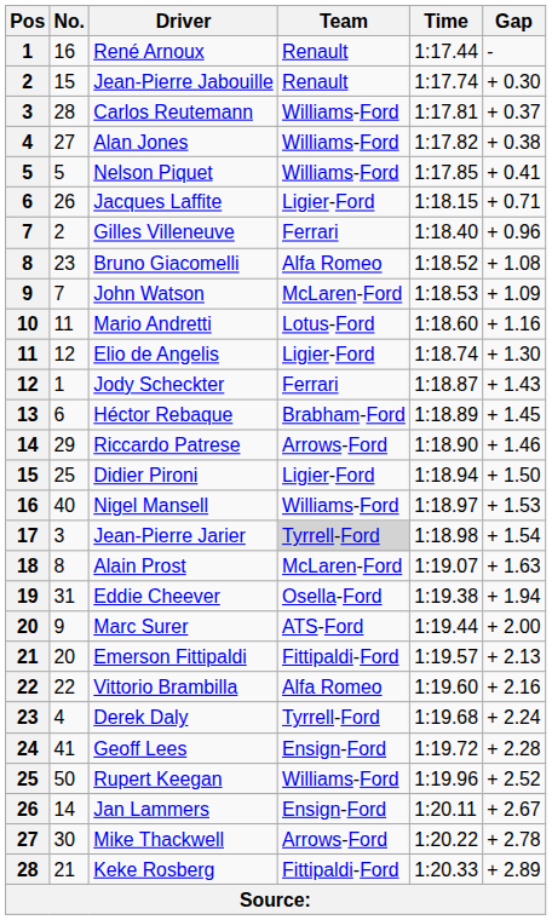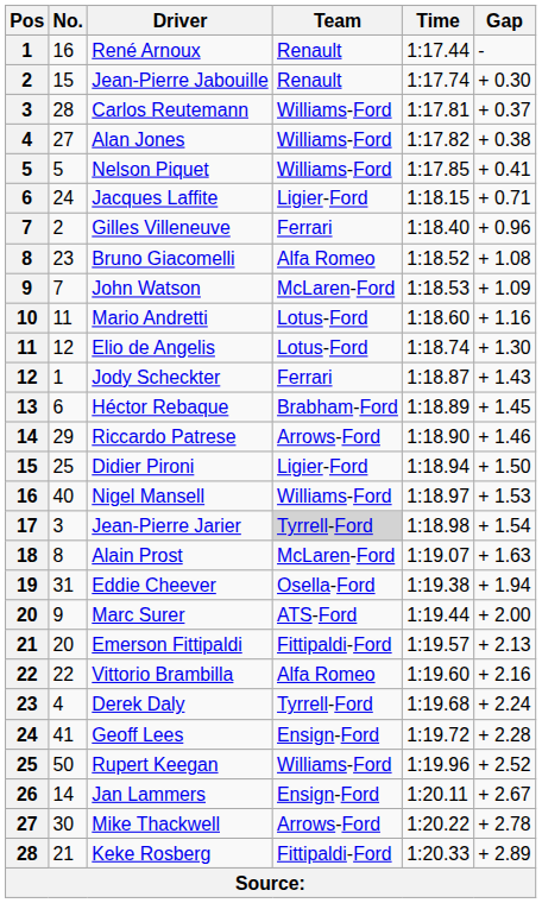 <table class="wikitable sortable" style="font-size: 95%;">
 <tr>
 <th>Pos</th>
 <th>No.</th>
 <th>Driver</th>
 <th>Team</th>
 <th>Time</th>
 <th>Gap</th>
 </tr>
 <tr>
 <th>1</th>
 <td>16</td>
 <td> <a href='#'>René Arnoux</a></td>
 <td><a href='#'>Renault</a></td>
 <td>1:17.44</td>
 <td>-</td>
 </tr>
 <tr>
 <th>2</th>
 <td>15</td>
 <td> <a href='#'>Jean-Pierre Jabouille</a></td>
 <td><a href='#'>Renault</a></td>
 <td>1:17.74</td>
 <td>+ 0.30</td>
 </tr>
 <tr>
 <th>3</th>
 <td>28</td>
 <td> <a href='#'>Carlos Reutemann</a></td>
 <td><a href='#'>Williams</a>-<a href='#'>Ford</a></td>
 <td>1:17.81</td>
 <td>+ 0.37</td>
 </tr>
 <tr>
 <th>4</th>
 <td>27</td>
 <td> <a href='#'>Alan Jones</a></td>
 <td><a href='#'>Williams</a>-<a href='#'>Ford</a></td>
 <td>1:17.82</td>
 <td>+ 0.38</td>
 </tr>
 <tr>
 <th>5</th>
 <td>5</td>
 <td> <a href='#'>Nelson Piquet</a></td>
 <td><a href='#'>Williams</a>-<a href='#'>Ford</a></td>
 <td>1:17.85</td>
 <td>+ 0.41</td>
 </tr>
 <tr>
 <th>6</th>
-<td>26</td>
+<td>24</td>
 <td> <a href='#'>Jacques Laffite</a></td>
 <td><a href='#'>Ligier</a>-<a href='#'>Ford</a></td>
 <td>1:18.15</td>
 <td>+ 0.71</td>
 </tr>
 <tr>
 <th>7</th>
 <td>2</td>
 <td> <a href='#'>Gilles Villeneuve</a></td>
 <td><a href='#'>Ferrari</a></td>
 <td>1:18.40</td>
 <td>+ 0.96</td>
 </tr>
 <tr>
 <th>8</th>
 <td>23</td>
 <td> <a href='#'>Bruno Giacomelli</a></td>
 <td><a href='#'>Alfa Romeo</a></td>
 <td>1:18.52</td>
 <td>+ 1.08</td>
 </tr>
 <tr>
 <th>9</th>
 <td>7</td>
 <td> <a href='#'>John Watson</a></td>
 <td><a href='#'>McLaren</a>-<a href='#'>Ford</a></td>
 <td>1:18.53</td>
 <td>+ 1.09</td>
 </tr>
 <tr>
 <th>10</th>
 <td>11</td>
 <td> <a href='#'>Mario Andretti</a></td>
 <td><a href='#'>Lotus</a>-<a href='#'>Ford</a></td>
 <td>1:18.60</td>
 <td>+ 1.16</td>
 </tr>
 <tr>
 <th>11</th>
 <td>12</td>
 <td> <a href='#'>Elio de Angelis</a></td>
-<td><a href='#'>Ligier</a>-<a href='#'>Ford</a></td>
+<td><a href='#'>Lotus</a>-<a href='#'>Ford</a></td>
 <td>1:18.74</td>
 <td>+ 1.30</td>
 </tr>
 <tr>
 <th>12</th>
 <td>1</td>
 <td> <a href='#'>Jody Scheckter</a></td>
 <td><a href='#'>Ferrari</a></td>
 <td>1:18.87</td>
 <td>+ 1.43</td>
 </tr>
 <tr>
 <th>13</th>
 <td>6</td>
 <td> <a href='#'>Héctor Rebaque</a></td>
 <td><a href='#'>Brabham</a>-<a href='#'>Ford</a></td>
 <td>1:18.89</td>
 <td>+ 1.45</td>
 </tr>
 <tr>
 <th>14</th>
 <td>29</td>
 <td> <a href='#'>Riccardo Patrese</a></td>
 <td><a href='#'>Arrows</a>-<a href='#'>Ford</a></td>
 <td>1:18.90</td>
 <td>+ 1.46</td>
 </tr>
 <tr>
 <th>15</th>
 <td>25</td>
 <td> <a href='#'>Didier Pironi</a></td>
 <td><a href='#'>Ligier</a>-<a href='#'>Ford</a></td>
 <td>1:18.94</td>
 <td>+ 1.50</td>
 </tr>
 <tr>
 <th>16</th>
 <td>40</td>
 <td> <a href='#'>Nigel Mansell</a></td>
 <td><a href='#'>Williams</a>-<a href='#'>Ford</a></td>
 <td>1:18.97</td>
 <td>+ 1.53</td>
 </tr>
 <tr>
 <th>17</th>
 <td>3</td>
 <td> <a href='#'>Jean-Pierre Jarier</a></td>
 <td style="background: lightgrey;"><a href='#'>Tyrrell</a>-<a href='#'>Ford</a></td>
 <td>1:18.98</td>
 <td>+ 1.54</td>
 </tr>
 <tr>
 <th>18</th>
 <td>8</td>
 <td> <a href='#'>Alain Prost</a></td>
 <td><a href='#'>McLaren</a>-<a href='#'>Ford</a></td>
 <td>1:19.07</td>
 <td>+ 1.63</td>
 </tr>
 <tr>
 <th>19</th>
 <td>31</td>
 <td> <a href='#'>Eddie Cheever</a></td>
 <td><a href='#'>Osella</a>-<a href='#'>Ford</a></td>
 <td>1:19.38</td>
 <td>+ 1.94</td>
 </tr>
 <tr>
 <th>20</th>
 <td>9</td>
 <td> <a href='#'>Marc Surer</a></td>
 <td><a href='#'>ATS</a>-<a href='#'>Ford</a></td>
 <td>1:19.44</td>
 <td>+ 2.00</td>
 </tr>
 <tr>
 <th>21</th>
 <td>20</td>
 <td> <a href='#'>Emerson Fittipaldi</a></td>
 <td><a href='#'>Fittipaldi</a>-<a href='#'>Ford</a></td>
 <td>1:19.57</td>
 <td>+ 2.13</td>
 </tr>
 <tr>
 <th>22</th>
 <td>22</td>
 <td> <a href='#'>Vittorio Brambilla</a></td>
 <td><a href='#'>Alfa Romeo</a></td>
 <td>1:19.60</td>
 <td>+ 2.16</td>
 </tr>
 <tr>
 <th>23</th>
 <td>4</td>
 <td> <a href='#'>Derek Daly</a></td>
 <td><a href='#'>Tyrrell</a>-<a href='#'>Ford</a></td>
 <td>1:19.68</td>
 <td>+ 2.24</td>
 </tr>
 <tr>
 <th>24</th>
 <td>41</td>
 <td> <a href='#'>Geoff Lees</a></td>
 <td><a href='#'>Ensign</a>-<a href='#'>Ford</a></td>
 <td>1:19.72</td>
 <td>+ 2.28</td>
 </tr>
 <tr>
 <th>25</th>
 <td>50</td>
 <td> <a href='#'>Rupert Keegan</a></td>
 <td><a href='#'>Williams</a>-<a href='#'>Ford</a></td>
 <td>1:19.96</td>
 <td>+ 2.52</td>
 </tr>
 <tr>
 <th>26</th>
 <td>14</td>
 <td> <a href='#'>Jan Lammers</a></td>
 <td><a href='#'>Ensign</a>-<a href='#'>Ford</a></td>
 <td>1:20.11</td>
 <td>+ 2.67</td>
 </tr>
 <tr>
 <th>27</th>
 <td>30</td>
 <td> <a href='#'>Mike Thackwell</a></td>
 <td><a href='#'>Arrows</a>-<a href='#'>Ford</a></td>
 <td>1:20.22</td>
 <td>+ 2.78</td>
 </tr>
 <tr>
 <th>28</th>
 <td>21</td>
 <td> <a href='#'>Keke Rosberg</a></td>
 <td><a href='#'>Fittipaldi</a>-<a href='#'>Ford</a></td>
 <td>1:20.33</td>
 <td>+ 2.89</td>
 </tr>
 <tr>
 <th colspan="6">Source:</th>
 </tr>
 </table>
